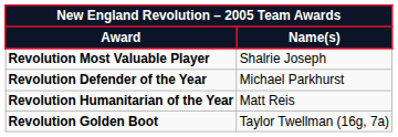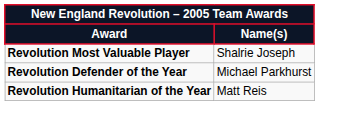 <table class="wikitable">
 <tr>
 <th colspan="2" style="background:#0c1527; color:#fff; border:2px solid #e20e2a; text-align: center; font-weight:bold;">New England Revolution – 2005 Team Awards</th>
 </tr>
 <tr>
 <th style="background:#0c1527; color:#fff; border:2px solid #e20e2a;" scope="col">Award</th>
 <th style="background:#0c1527; color:#fff; border:2px solid #e20e2a;" scope="col">Name(s)</th>
 </tr>
 <tr>
 <td><strong>Revolution Most Valuable Player</strong></td>
 <td>Shalrie Joseph</td>
 </tr>
 <tr>
 <td><strong>Revolution Defender of the Year</strong></td>
 <td>Michael Parkhurst</td>
 </tr>
 <tr>
 <td><strong>Revolution Humanitarian of the Year</strong></td>
 <td>Matt Reis</td>
 </tr>
-<tr>
-<td><strong>Revolution Golden Boot</strong></td>
-<td>Taylor Twellman (16g, 7a)</td>
-</tr>
 </table>
